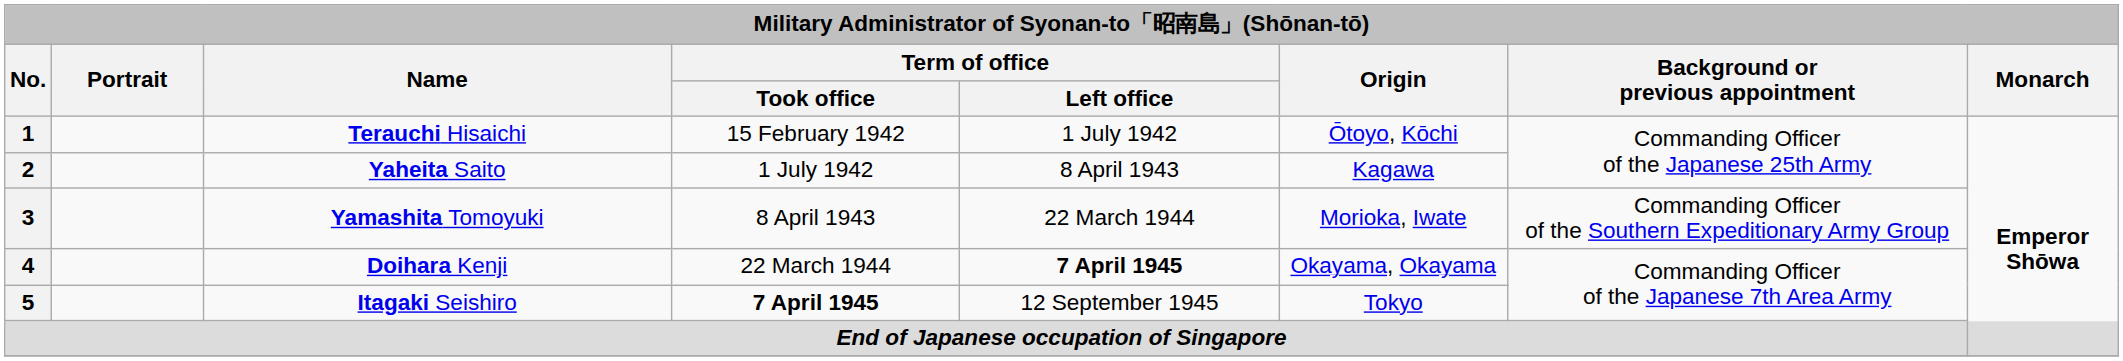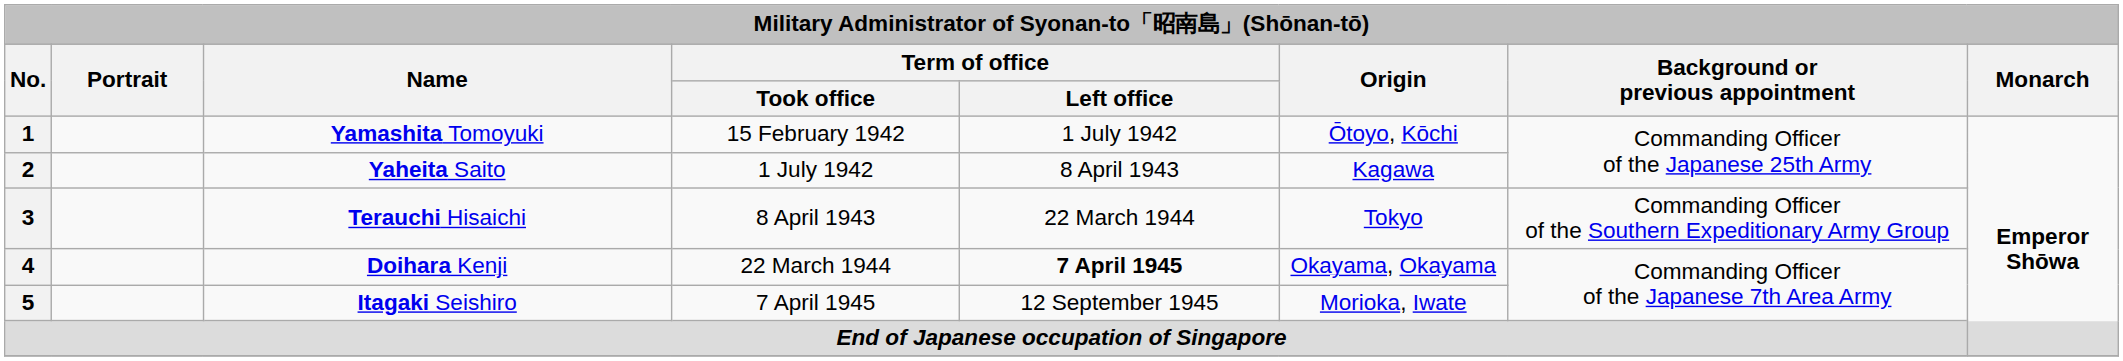 <table class=wikitable style=text-align:center width=1500px>
 <tr>
 <th style=background:silver colspan=8> Military Administrator of Syonan-to「昭南島」(Shōnan-tō) </th>
 </tr>
 <tr>
 <th rowspan=2 width=25px>No.</th>
 <th rowspan=2 width=100px>Portrait</th>
 <th rowspan=2 width=325px>Name<br></th>
 <th colspan=2 width=400px>Term of office</th>
 <th rowspan=2>Origin</th>
 <th rowspan=2>Background or<br>previous appointment</th>
 <th rowspan=2 width=100px>Monarch</th>
 </tr>
 <tr>
 <th>Took office</th>
 <th>Left office</th>
 </tr>
 <tr>
 <th>1</th>
 <td></td>
-<td><a href='#'><strong>Terauchi</strong> Hisaichi</a><br></td>
+<td><a href='#'><strong>Yamashita</strong> Tomoyuki</a><br></td>
 <td>15 February 1942</td>
 <td>1 July 1942</td>
 <td><a href='#'>Ōtoyo</a>, <a href='#'>Kōchi</a></td>
 <td rowspan=2>Commanding Officer<br>of the <a href='#'>Japanese 25th Army</a></td>
 <td rowspan=6><br><strong>Emperor Shōwa</strong></td>
 </tr>
 <tr>
 <th>2</th>
 <td></td>
 <td><a href='#'><strong>Yaheita</strong> Saito</a><br></td>
 <td>1 July 1942</td>
 <td>8 April 1943</td>
 <td><a href='#'>Kagawa</a></td>
 </tr>
 <tr>
 <th>3</th>
 <td></td>
-<td><a href='#'><strong>Yamashita</strong> Tomoyuki</a><br></td>
+<td><a href='#'><strong>Terauchi</strong> Hisaichi</a><br></td>
 <td>8 April 1943</td>
 <td>22 March 1944</td>
-<td><a href='#'>Morioka</a>, <a href='#'>Iwate</a></td>
+<td><a href='#'>Tokyo</a></td>
 <td>Commanding Officer<br>of the <a href='#'>Southern Expeditionary Army Group</a></td>
 </tr>
 <tr>
 <th>4</th>
 <td></td>
 <td><a href='#'><strong>Doihara</strong> Kenji</a><br></td>
 <td>22 March 1944</td>
 <td><strong>7 April 1945</strong></td>
 <td><a href='#'>Okayama</a>, <a href='#'>Okayama</a></td>
 <td rowspan=2>Commanding Officer<br>of the <a href='#'>Japanese 7th Area Army</a></td>
 </tr>
 <tr>
 <th>5</th>
 <td></td>
 <td><a href='#'><strong>Itagaki</strong> Seishiro</a><br></td>
-<td><strong>7 April 1945</strong></td>
+<td>7 April 1945</td>
 <td>12 September 1945</td>
-<td><a href='#'>Tokyo</a></td>
+<td><a href='#'>Morioka</a>, <a href='#'>Iwate</a></td>
 </tr>
 <tr>
 <th style=background:gainsboro colspan=8> <em>End of Japanese occupation of Singapore </em></th>
 </tr>
 <tr>
 </tr>
 </table>
